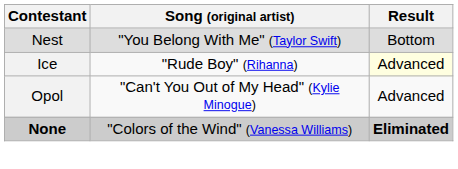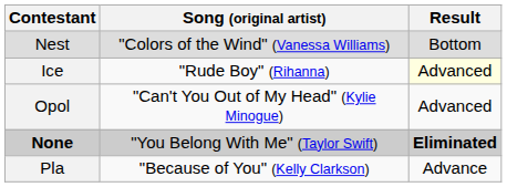 <table class="wikitable" style="text-align:center;">
 <tr>
 <th scope="col">Contestant</th>
 <th style="width:290px;" scope="col">Song <small>(original artist)</small></th>
 <th scope="col">Result</th>
 </tr>
 <tr style="background:#ddd;">
 <th scope="row" style="background-color:#DDDDDD; font-weight:normal;">Nest</th>
-<td>"You Belong With Me" <small>(<a href='#'>Taylor Swift</a>)</small></td>
+<td>"Colors of the Wind" <small>(<a href='#'>Vanessa Williams</a>)</small></td>
 <td>Bottom</td>
 </tr>
 <tr>
 <th scope="row" style="font-weight:normal;">Ice</th>
 <td>"Rude Boy" <small>(<a href='#'>Rihanna</a>)</small></td>
 <td style="background: lightyellow;">Advanced</td>
 </tr>
 <tr>
 <th scope="row" style="font-weight:normal;">Opol</th>
 <td>"Can't You Out of My Head" <small>(<a href='#'>Kylie Minogue</a>)</small></td>
 <td>Advanced</td>
 </tr>
 <tr style="background:#ccc;">
 <th scope="row" style="background-color:#CCCCCC; font-weight:normal;"><strong>None</strong></th>
-<td>"Colors of the Wind" <small>(<a href='#'>Vanessa Williams</a>)</small></td>
+<td>"You Belong With Me" <small>(<a href='#'>Taylor Swift</a>)</small></td>
 <td><strong>Eliminated</strong></td>
 </tr>
+<tr>
+<th scope="row" style="font-weight:normal;">Pla</th>
+<td>"Because of You" <small>(<a href='#'>Kelly Clarkson</a>)</small></td>
+<td>Advance</td>
+</tr>
 </table>
